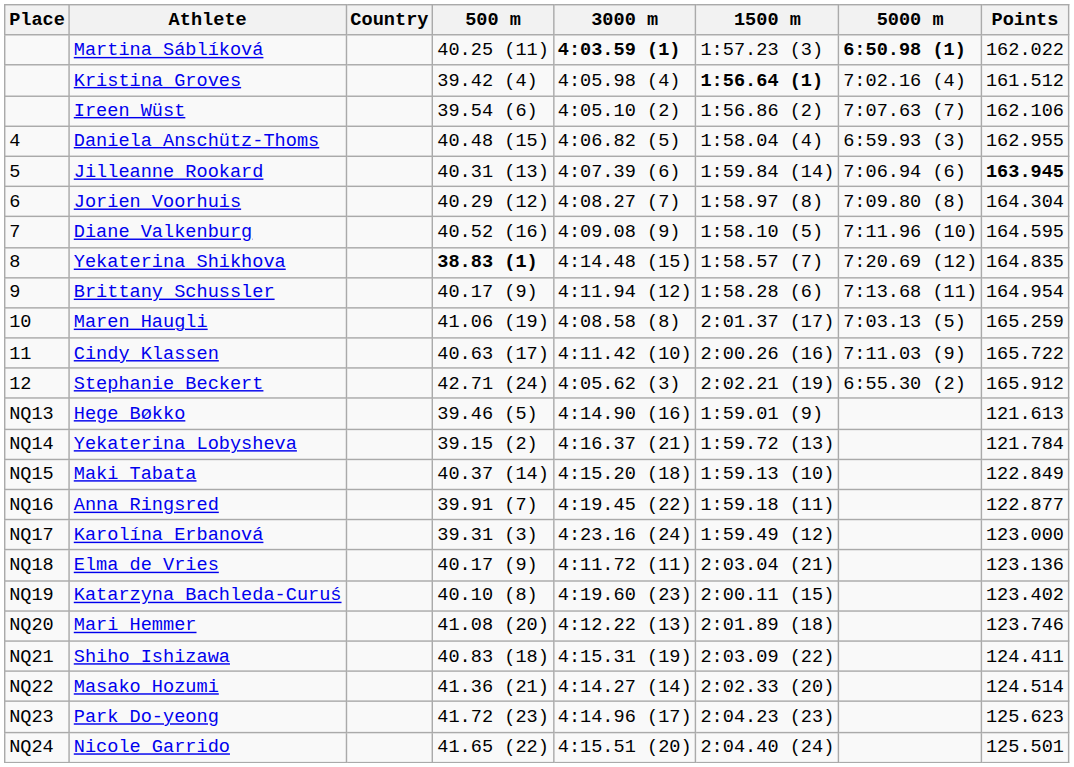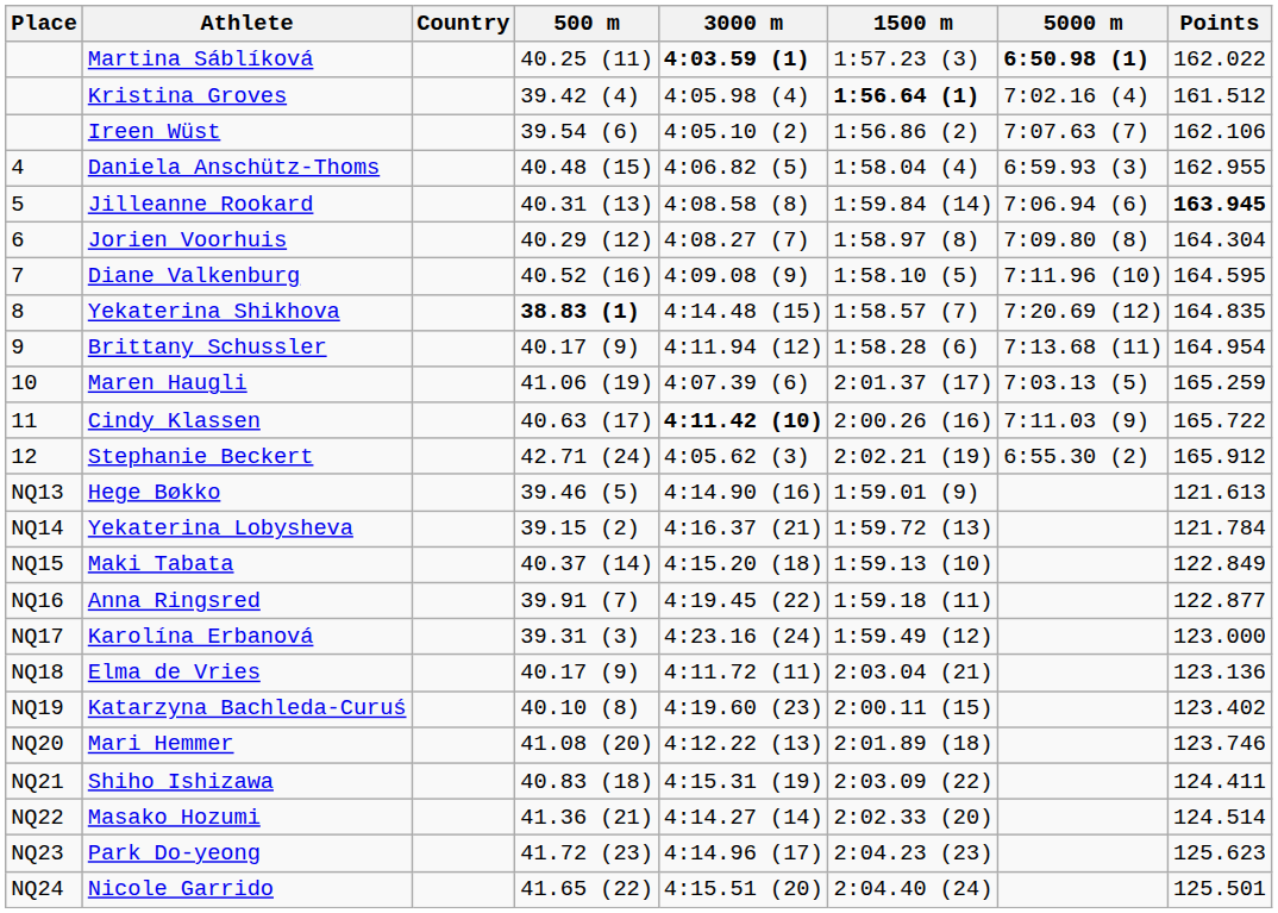 <table class="wikitable" border="1">
 <tr>
 <th>Place</th>
 <th>Athlete</th>
 <th>Country</th>
 <th>500 m</th>
 <th>3000 m</th>
 <th>1500 m</th>
 <th>5000 m</th>
 <th>Points</th>
 </tr>
 <tr>
 <td></td>
 <td><a href='#'>Martina Sáblíková</a></td>
 <td></td>
 <td>40.25 (11)</td>
 <td><strong>4:03.59 (1)</strong></td>
 <td>1:57.23 (3)</td>
 <td><strong> 6:50.98 (1)</strong></td>
 <td>162.022</td>
 </tr>
 <tr>
 <td></td>
 <td><a href='#'>Kristina Groves</a></td>
 <td></td>
 <td>39.42 (4)</td>
 <td>4:05.98 (4)</td>
 <td><strong>1:56.64 (1)</strong></td>
 <td>7:02.16 (4)</td>
 <td>161.512</td>
 </tr>
 <tr>
 <td></td>
 <td><a href='#'>Ireen Wüst</a></td>
 <td></td>
 <td>39.54 (6)</td>
 <td>4:05.10 (2)</td>
 <td>1:56.86 (2)</td>
 <td>7:07.63 (7)</td>
 <td>162.106</td>
 </tr>
 <tr>
 <td>4</td>
 <td><a href='#'>Daniela Anschütz-Thoms</a></td>
 <td></td>
 <td>40.48 (15)</td>
 <td>4:06.82 (5)</td>
 <td>1:58.04 (4)</td>
 <td>6:59.93 (3)</td>
 <td>162.955</td>
 </tr>
 <tr>
 <td>5</td>
 <td><a href='#'>Jilleanne Rookard</a></td>
 <td></td>
 <td>40.31 (13)</td>
-<td>4:07.39 (6)</td>
+<td>4:08.58 (8)</td>
 <td>1:59.84 (14)</td>
 <td>7:06.94 (6)</td>
 <td><strong>163.945</strong></td>
 </tr>
 <tr>
 <td>6</td>
 <td><a href='#'>Jorien Voorhuis</a></td>
 <td></td>
 <td>40.29 (12)</td>
 <td>4:08.27 (7)</td>
 <td>1:58.97 (8)</td>
 <td>7:09.80 (8)</td>
 <td>164.304</td>
 </tr>
 <tr>
 <td>7</td>
 <td><a href='#'>Diane Valkenburg</a></td>
 <td></td>
 <td>40.52 (16)</td>
 <td>4:09.08 (9)</td>
 <td>1:58.10 (5)</td>
 <td>7:11.96 (10)</td>
 <td>164.595</td>
 </tr>
 <tr>
 <td>8</td>
 <td><a href='#'>Yekaterina Shikhova</a></td>
 <td></td>
 <td><strong>38.83 (1)</strong></td>
 <td>4:14.48 (15)</td>
 <td>1:58.57 (7)</td>
 <td>7:20.69 (12)</td>
 <td>164.835</td>
 </tr>
 <tr>
 <td>9</td>
 <td><a href='#'>Brittany Schussler</a></td>
 <td></td>
 <td>40.17 (9)</td>
 <td>4:11.94 (12)</td>
 <td>1:58.28 (6)</td>
 <td>7:13.68 (11)</td>
 <td>164.954</td>
 </tr>
 <tr>
 <td>10</td>
 <td><a href='#'>Maren Haugli</a></td>
 <td></td>
 <td>41.06 (19)</td>
-<td>4:08.58 (8)</td>
+<td>4:07.39 (6)</td>
 <td>2:01.37 (17)</td>
 <td>7:03.13 (5)</td>
 <td>165.259</td>
 </tr>
 <tr>
 <td>11</td>
 <td><a href='#'>Cindy Klassen</a></td>
 <td></td>
 <td>40.63 (17)</td>
-<td>4:11.42 (10)</td>
+<td><strong>4:11.42 (10)</strong></td>
 <td>2:00.26 (16)</td>
 <td>7:11.03 (9)</td>
 <td>165.722</td>
 </tr>
 <tr>
 <td>12</td>
 <td><a href='#'>Stephanie Beckert</a></td>
 <td></td>
 <td>42.71 (24)</td>
 <td>4:05.62 (3)</td>
 <td>2:02.21 (19)</td>
 <td>6:55.30 (2)</td>
 <td>165.912</td>
 </tr>
 <tr>
 <td>NQ13</td>
 <td><a href='#'>Hege Bøkko</a></td>
 <td></td>
 <td>39.46 (5)</td>
 <td>4:14.90 (16)</td>
 <td>1:59.01 (9)</td>
 <td></td>
 <td>121.613</td>
 </tr>
 <tr>
 <td>NQ14</td>
 <td><a href='#'>Yekaterina Lobysheva</a></td>
 <td></td>
 <td>39.15 (2)</td>
 <td>4:16.37 (21)</td>
 <td>1:59.72 (13)</td>
 <td></td>
 <td>121.784</td>
 </tr>
 <tr>
 <td>NQ15</td>
 <td><a href='#'>Maki Tabata</a></td>
 <td></td>
 <td>40.37 (14)</td>
 <td>4:15.20 (18)</td>
 <td>1:59.13 (10)</td>
 <td></td>
 <td>122.849</td>
 </tr>
 <tr>
 <td>NQ16</td>
 <td><a href='#'>Anna Ringsred</a></td>
 <td></td>
 <td>39.91 (7)</td>
 <td>4:19.45 (22)</td>
 <td>1:59.18 (11)</td>
 <td></td>
 <td>122.877</td>
 </tr>
 <tr>
 <td>NQ17</td>
 <td><a href='#'>Karolína Erbanová</a></td>
 <td></td>
 <td>39.31 (3)</td>
 <td>4:23.16 (24)</td>
 <td>1:59.49 (12)</td>
 <td></td>
 <td>123.000</td>
 </tr>
 <tr>
 <td>NQ18</td>
 <td><a href='#'>Elma de Vries</a></td>
 <td></td>
 <td>40.17 (9)</td>
 <td>4:11.72 (11)</td>
 <td>2:03.04 (21)</td>
 <td></td>
 <td>123.136</td>
 </tr>
 <tr>
 <td>NQ19</td>
 <td><a href='#'>Katarzyna Bachleda-Curuś</a></td>
 <td></td>
 <td>40.10 (8)</td>
 <td>4:19.60 (23)</td>
 <td>2:00.11 (15)</td>
 <td></td>
 <td>123.402</td>
 </tr>
 <tr>
 <td>NQ20</td>
 <td><a href='#'>Mari Hemmer</a></td>
 <td></td>
 <td>41.08 (20)</td>
 <td>4:12.22 (13)</td>
 <td>2:01.89 (18)</td>
 <td></td>
 <td>123.746</td>
 </tr>
 <tr>
 <td>NQ21</td>
 <td><a href='#'>Shiho Ishizawa</a></td>
 <td></td>
 <td>40.83 (18)</td>
 <td>4:15.31 (19)</td>
 <td>2:03.09 (22)</td>
 <td></td>
 <td>124.411</td>
 </tr>
 <tr>
 <td>NQ22</td>
 <td><a href='#'>Masako Hozumi</a></td>
 <td></td>
 <td>41.36 (21)</td>
 <td>4:14.27 (14)</td>
 <td>2:02.33 (20)</td>
 <td></td>
 <td>124.514</td>
 </tr>
 <tr>
 <td>NQ23</td>
 <td><a href='#'>Park Do-yeong</a></td>
 <td></td>
 <td>41.72 (23)</td>
 <td>4:14.96 (17)</td>
 <td>2:04.23 (23)</td>
 <td></td>
 <td>125.623</td>
 </tr>
 <tr>
 <td>NQ24</td>
 <td><a href='#'>Nicole Garrido</a></td>
 <td></td>
 <td>41.65 (22)</td>
 <td>4:15.51 (20)</td>
 <td>2:04.40 (24)</td>
 <td></td>
 <td>125.501</td>
 </tr>
 </table>
